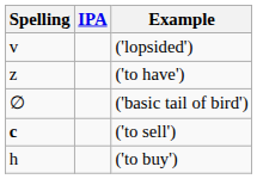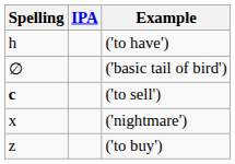 <table class="wikitable sortable">
 <tr>
 <th>Spelling</th>
 <th><a href='#'>IPA</a></th>
 <th>Example</th>
 </tr>
 <tr>
-<td>v</td>
-<td></td>
-<td> ('lopsided')</td>
-</tr>
-<tr>
-<td>z</td>
+<td>h</td>
 <td></td>
 <td> ('to have')</td>
 </tr>
 <tr>
 <td>∅</td>
 <td></td>
 <td> ('basic tail of bird')</td>
 </tr>
 <tr>
 <td><strong>c</strong></td>
 <td></td>
 <td> ('to sell')</td>
 </tr>
 <tr>
-<td>h</td>
+<td>x</td>
+<td></td>
+<td> ('nightmare')</td>
+</tr>
+<tr>
+<td>z</td>
 <td></td>
 <td> ('to buy')</td>
 </tr>
 </table>
